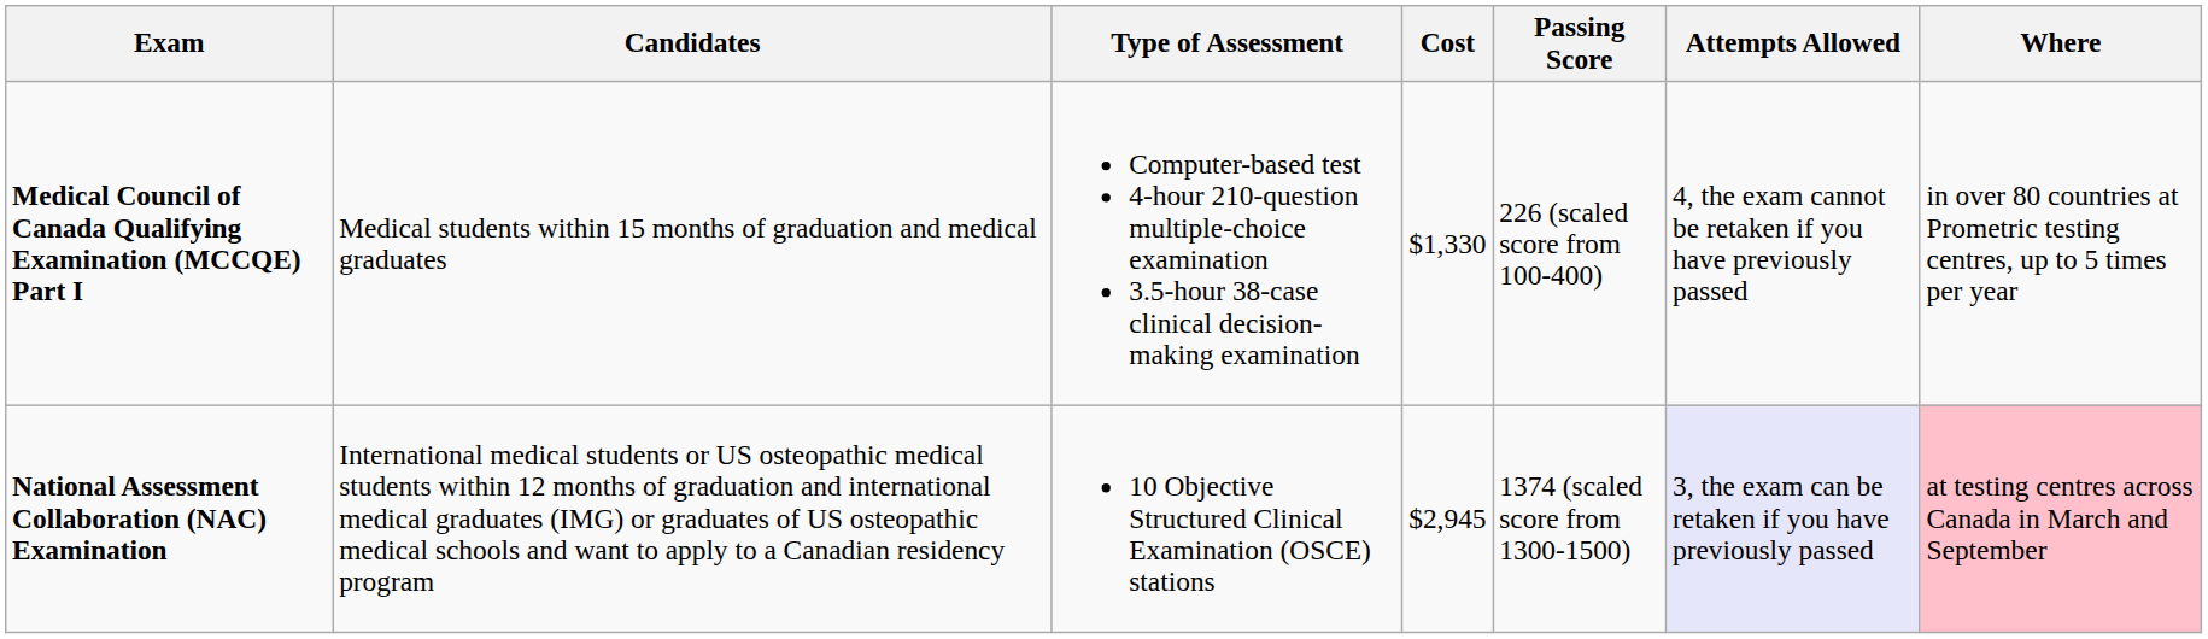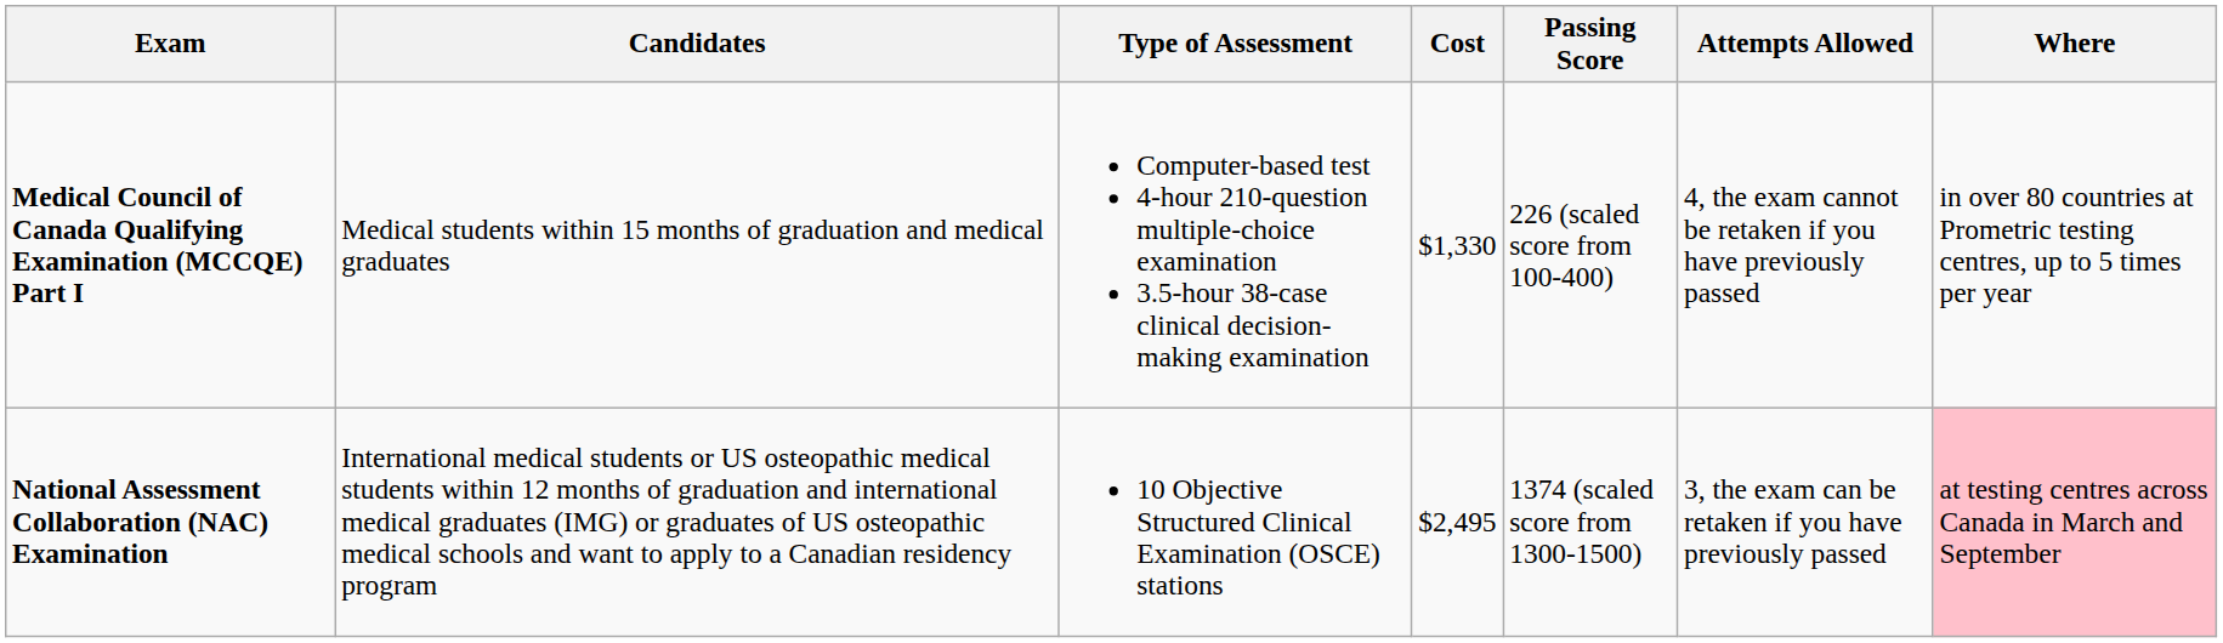 <table class="wikitable">
 <tr>
 <th>Exam</th>
 <th>Candidates</th>
 <th>Type of Assessment</th>
 <th>Cost</th>
 <th>Passing Score</th>
 <th>Attempts Allowed</th>
 <th>Where</th>
 </tr>
 <tr --->
 <td><strong>Medical Council of Canada Qualifying Examination (MCCQE) Part I</strong></td>
 <td>Medical students within 15 months of graduation and medical graduates</td>
 <td><br><ul><li>Computer-based test</li><li>4-hour 210-question multiple-choice examination</li><li>3.5-hour 38-case clinical decision-making examination</li></ul></td>
 <td>$1,330</td>
 <td>226 (scaled score from 100-400)</td>
 <td>4, the exam cannot be retaken if you have previously passed</td>
 <td>in over 80 countries at Prometric testing centres, up to 5 times per year</td>
 </tr>
 <tr --->
 <td><strong>National Assessment Collaboration (NAC) Examination</strong></td>
 <td>International medical students or US osteopathic medical students within 12 months of graduation and international medical graduates (IMG) or graduates of US osteopathic medical schools and want to apply to a Canadian residency program</td>
 <td><br><ul><li>10 Objective Structured Clinical Examination (OSCE) stations</li></ul></td>
-<td>$2,945</td>
+<td>$2,495</td>
 <td>1374 (scaled score from 1300-1500)</td>
-<td style="background: lavender;">3, the exam can be retaken if you have previously passed</td>
+<td>3, the exam can be retaken if you have previously passed</td>
 <td style="background: pink;">at testing centres across Canada in March and September</td>
 </tr>
 </table>
